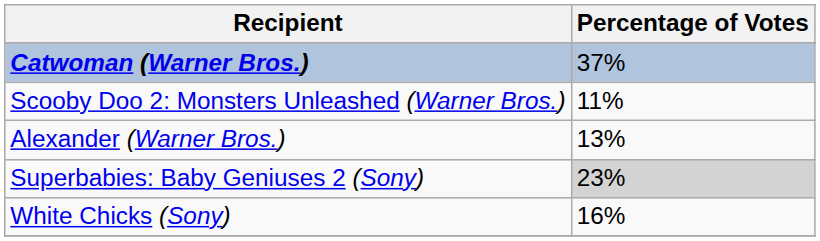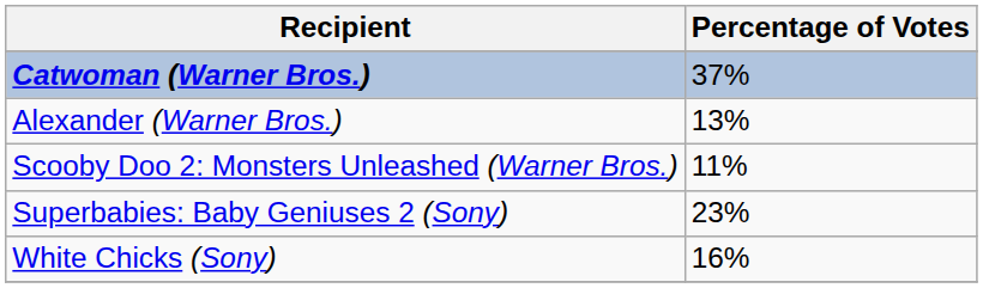 <table class="wikitable sortable plainrowheaders" align="centre">
 <tr>
 <th>Recipient</th>
 <th>Percentage of Votes</th>
 </tr>
 <tr>
 </tr>
 <tr style="background:#B0C4DE;">
 <td><strong><em><a href='#'>Catwoman</a><em> (<a href='#'>Warner Bros.</a>)<strong></td>
 <td></strong>37%<strong></td>
 </tr>
 <tr>
+<td></em><a href='#'>Alexander</a><em> (<a href='#'>Warner Bros.</a>)</td>
+<td>13%</td>
+</tr>
+<tr>
 <td></em><a href='#'>Scooby Doo 2: Monsters Unleashed</a><em> (<a href='#'>Warner Bros.</a>)</td>
 <td>11%</td>
 </tr>
 <tr>
-<td></em><a href='#'>Alexander</a><em> (<a href='#'>Warner Bros.</a>)</td>
-<td>13%</td>
-</tr>
-<tr>
 <td></em><a href='#'>Superbabies: Baby Geniuses 2</a><em> (<a href='#'>Sony</a>)</td>
-<td style="background: lightgrey;">23%</td>
+<td>23%</td>
 </tr>
 <tr>
 <td></em><a href='#'>White Chicks</a><em> (<a href='#'>Sony</a>)</td>
 <td>16%</td>
 </tr>
 <tr>
 </tr>
 </table>
